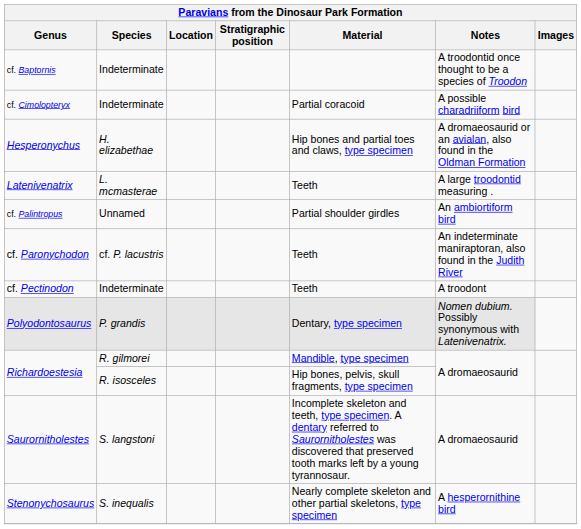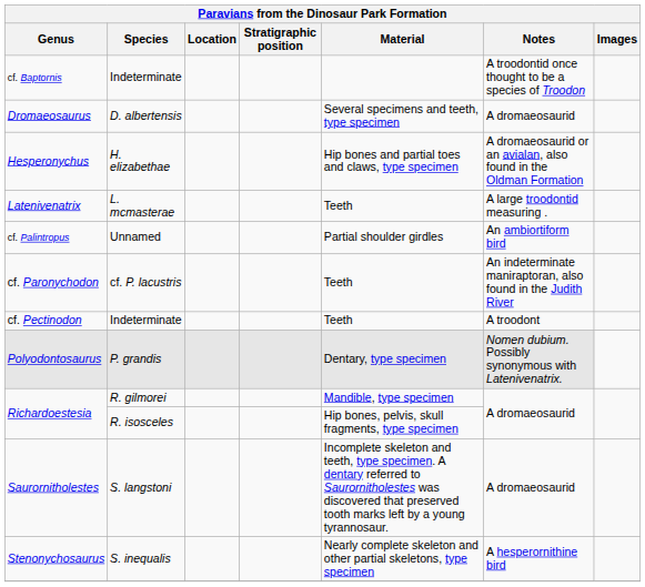 <table class="wikitable" align="center">
 <tr>
 <th colspan="7" align="center"><strong><a href='#'>Paravians</a> from the Dinosaur Park Formation</strong></th>
 </tr>
 <tr>
 <th>Genus</th>
 <th>Species</th>
 <th>Location</th>
 <th>Stratigraphic position</th>
 <th>Material</th>
 <th>Notes</th>
 <th>Images</th>
 </tr>
 <tr>
 <td><small>cf. <em><a href='#'>Baptornis</a></em></small></td>
 <td>Indeterminate</td>
 <td></td>
 <td></td>
 <td></td>
 <td>A troodontid once thought to be a species of <em><a href='#'>Troodon</a></em></td>
 <td></td>
 </tr>
 <tr>
-<td><small>cf. <em><a href='#'>Cimolopteryx</a></em></small></td>
-<td>Indeterminate</td>
+<td><em><a href='#'>Dromaeosaurus</a></em></td>
+<td><em>D. albertensis</em></td>
 <td></td>
 <td></td>
-<td>Partial coracoid</td>
-<td>A possible <a href='#'>charadriiform</a> <a href='#'>bird</a></td>
+<td>Several specimens and teeth, <a href='#'>type specimen</a></td>
+<td>A dromaeosaurid</td>
 <td></td>
 </tr>
 <tr>
 <td><em><a href='#'>Hesperonychus</a></em></td>
 <td><em>H. elizabethae</em></td>
 <td></td>
 <td></td>
 <td>Hip bones and partial toes and claws, <a href='#'>type specimen</a></td>
 <td>A dromaeosaurid or an <a href='#'>avialan</a>, also found in the <a href='#'>Oldman Formation</a></td>
 <td></td>
 </tr>
 <tr>
 <td><em><a href='#'>Latenivenatrix</a></em></td>
 <td><em>L. mcmasterae</em></td>
 <td></td>
 <td></td>
 <td>Teeth</td>
 <td>A large <a href='#'>troodontid</a> measuring .</td>
 <td></td>
 </tr>
 <tr>
 <td><small>cf. <em><a href='#'>Palintropus</a></em></small></td>
 <td>Unnamed</td>
 <td></td>
 <td></td>
 <td>Partial shoulder girdles</td>
 <td>An <a href='#'>ambiortiform</a> <a href='#'>bird</a></td>
 <td></td>
 </tr>
 <tr>
 <td>cf. <em><a href='#'>Paronychodon</a></em></td>
 <td>cf. <em>P. lacustris</em></td>
 <td></td>
 <td></td>
 <td>Teeth</td>
 <td>An indeterminate maniraptoran, also found in the <a href='#'>Judith River</a></td>
 <td></td>
 </tr>
 <tr>
 <td>cf. <em><a href='#'>Pectinodon</a></em></td>
 <td>Indeterminate</td>
 <td></td>
 <td></td>
 <td>Teeth</td>
 <td>A troodont</td>
 <td></td>
 </tr>
 <tr>
 <td style="background:#E6E6E6;"><em><a href='#'>Polyodontosaurus</a></em></td>
 <td style="background:#E6E6E6;"><em>P. grandis</em></td>
 <td style="background:#E6E6E6;"></td>
 <td style="background:#E6E6E6;"></td>
 <td style="background:#E6E6E6;">Dentary, <a href='#'>type specimen</a></td>
 <td style="background:#E6E6E6;"><em>Nomen dubium.</em> Possibly synonymous with <em>Latenivenatrix.</em></td>
 <td></td>
 </tr>
 <tr>
 <td rowspan="2"><em><a href='#'>Richardoestesia</a></em></td>
 <td><em>R. gilmorei</em></td>
 <td></td>
 <td></td>
 <td><a href='#'>Mandible</a>, <a href='#'>type specimen</a></td>
 <td rowspan="2">A dromaeosaurid</td>
 <td rowspan="2"></td>
 </tr>
 <tr>
 <td><em>R. isosceles</em></td>
 <td></td>
 <td></td>
 <td>Hip bones, pelvis, skull fragments, <a href='#'>type specimen</a></td>
 </tr>
 <tr>
 <td><em><a href='#'>Saurornitholestes</a></em></td>
 <td><em>S. langstoni</em></td>
 <td></td>
 <td></td>
 <td>Incomplete skeleton and teeth, <a href='#'>type specimen</a>. A <a href='#'>dentary</a> referred to <em><a href='#'>Saurornitholestes</a></em> was discovered that preserved tooth marks left by a young tyrannosaur.</td>
 <td>A dromaeosaurid</td>
 <td></td>
 </tr>
 <tr>
 <td><em><a href='#'>Stenonychosaurus</a></em></td>
 <td><em>S. inequalis</em></td>
 <td></td>
 <td></td>
 <td>Nearly complete skeleton and other partial skeletons, <a href='#'>type specimen</a></td>
 <td>A <a href='#'>hesperornithine</a> <a href='#'>bird</a></td>
 <td></td>
 </tr>
 <tr>
 </tr>
 </table>
